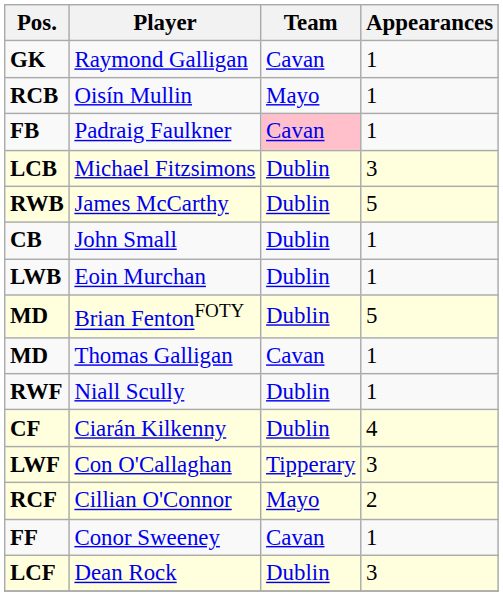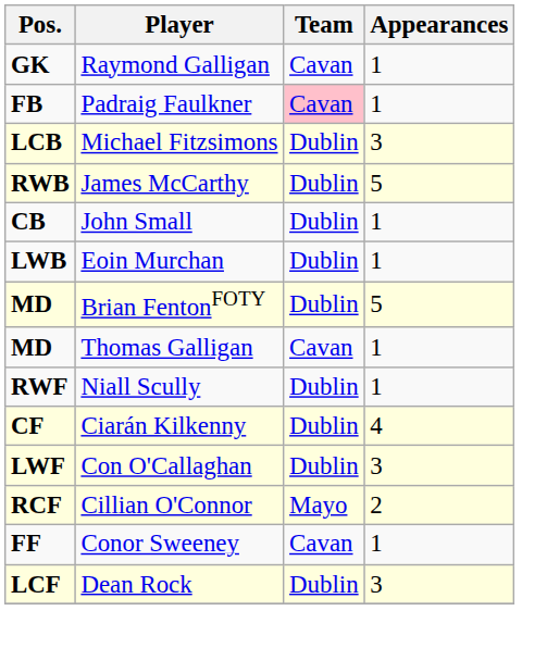 <table class="wikitable">
 <tr>
 <th>Pos.</th>
 <th>Player</th>
 <th>Team</th>
 <th>Appearances</th>
 </tr>
 <tr>
 <td><strong>GK</strong></td>
 <td> <a href='#'>Raymond Galligan</a></td>
 <td><a href='#'>Cavan</a></td>
-<td>1</td>
-</tr>
-<tr>
-<td><strong>RCB</strong></td>
-<td> <a href='#'>Oisín Mullin</a></td>
-<td><a href='#'>Mayo</a></td>
 <td>1</td>
 </tr>
 <tr>
 <td><strong>FB</strong></td>
 <td> <a href='#'>Padraig Faulkner</a></td>
 <td style="background: pink;"><a href='#'>Cavan</a></td>
 <td>1</td>
 </tr>
 <tr bgcolor="#FFFFDD">
 <td><strong>LCB</strong></td>
 <td> <a href='#'>Michael Fitzsimons</a></td>
 <td><a href='#'>Dublin</a></td>
 <td>3</td>
 </tr>
 <tr bgcolor="#FFFFDD">
 <td><strong>RWB</strong></td>
 <td> <a href='#'>James McCarthy</a></td>
 <td><a href='#'>Dublin</a></td>
 <td>5</td>
 </tr>
 <tr>
 <td><strong>CB</strong></td>
 <td> <a href='#'>John Small</a></td>
 <td><a href='#'>Dublin</a></td>
 <td>1</td>
 </tr>
 <tr>
 <td><strong>LWB</strong></td>
 <td> <a href='#'>Eoin Murchan</a></td>
 <td><a href='#'>Dublin</a></td>
 <td>1</td>
 </tr>
 <tr bgcolor="#FFFFDD">
 <td><strong>MD</strong></td>
 <td> <a href='#'>Brian Fenton</a><sup>FOTY</sup></td>
 <td><a href='#'>Dublin</a></td>
 <td>5</td>
 </tr>
 <tr>
 <td><strong>MD</strong></td>
 <td> <a href='#'>Thomas Galligan</a></td>
 <td><a href='#'>Cavan</a></td>
 <td>1</td>
 </tr>
 <tr>
 <td><strong>RWF</strong></td>
 <td> <a href='#'>Niall Scully</a></td>
 <td><a href='#'>Dublin</a></td>
 <td>1</td>
 </tr>
 <tr bgcolor="#FFFFDD">
 <td><strong>CF</strong></td>
 <td> <a href='#'>Ciarán Kilkenny</a></td>
 <td><a href='#'>Dublin</a></td>
 <td>4</td>
 </tr>
 <tr bgcolor="#FFFFDD">
 <td><strong>LWF</strong></td>
 <td> <a href='#'>Con O'Callaghan</a></td>
-<td><a href='#'>Tipperary</a></td>
+<td><a href='#'>Dublin</a></td>
 <td>3</td>
 </tr>
 <tr bgcolor="#FFFFDD">
 <td><strong>RCF</strong></td>
 <td> <a href='#'>Cillian O'Connor</a></td>
 <td><a href='#'>Mayo</a></td>
 <td>2</td>
 </tr>
 <tr>
 <td><strong>FF</strong></td>
 <td> <a href='#'>Conor Sweeney</a></td>
 <td><a href='#'>Cavan</a></td>
 <td>1</td>
 </tr>
 <tr bgcolor="#FFFFDD">
 <td><strong>LCF</strong></td>
 <td> <a href='#'>Dean Rock</a></td>
 <td><a href='#'>Dublin</a></td>
 <td>3</td>
 </tr>
 <tr>
 </tr>
 </table>
